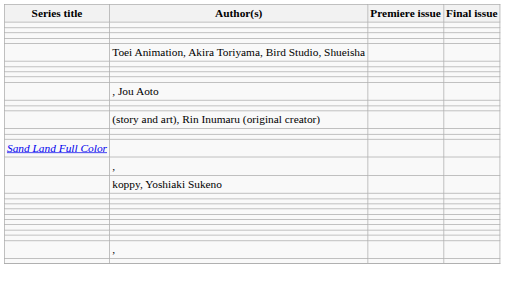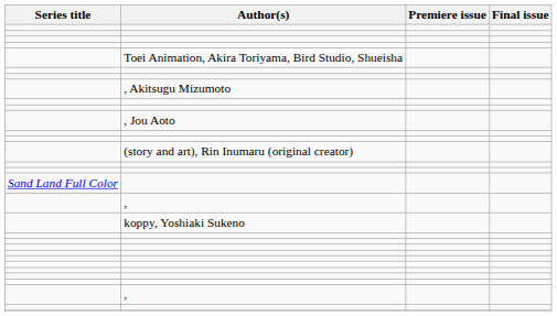 <table class="wikitable sortable">
 <tr>
 <th scope="col">Series title</th>
 <th scope="col">Author(s)</th>
 <th scope="col">Premiere issue</th>
 <th scope="col">Final issue</th>
 </tr>
 <tr>
 <td></td>
 <td></td>
 <td></td>
 <td></td>
 </tr>
 <tr>
 <td></td>
 <td></td>
 <td></td>
 <td></td>
 </tr>
 <tr>
 <td></td>
 <td></td>
 <td></td>
 <td></td>
 </tr>
 <tr>
 <td></td>
 <td></td>
 <td></td>
 <td></td>
 </tr>
 <tr>
 <td></td>
 <td>Toei Animation, Akira Toriyama, Bird Studio, Shueisha</td>
 <td></td>
 <td></td>
 </tr>
 <tr>
 <td></td>
 <td></td>
 <td></td>
 <td></td>
 </tr>
 <tr>
 <td></td>
 <td></td>
+<td></td>
+<td></td>
+</tr>
+<tr>
+<td></td>
+<td>, Akitsugu Mizumoto</td>
 <td></td>
 <td></td>
 </tr>
 <tr>
 <td></td>
 <td></td>
 <td></td>
 <td></td>
 </tr>
 <tr>
 <td></td>
 <td></td>
 <td></td>
 <td></td>
 </tr>
 <tr>
 <td></td>
 <td>, Jou Aoto</td>
 <td></td>
 <td></td>
 </tr>
 <tr>
 <td></td>
 <td></td>
 <td></td>
 <td></td>
 </tr>
 <tr>
 <td></td>
 <td></td>
 <td></td>
 <td></td>
 </tr>
 <tr>
 <td></td>
 <td> (story and art), Rin Inumaru (original creator)</td>
 <td></td>
 <td></td>
 </tr>
 <tr>
 <td></td>
 <td></td>
 <td></td>
 <td></td>
 </tr>
 <tr>
 <td></td>
 <td></td>
 <td></td>
 <td></td>
 </tr>
 <tr>
 <td><em><a href='#'>Sand Land Full Color</a></em></td>
 <td></td>
 <td></td>
 <td></td>
 </tr>
 <tr>
 <td></td>
 <td>, </td>
 <td></td>
 <td></td>
 </tr>
 <tr>
 <td></td>
 <td>koppy, Yoshiaki Sukeno</td>
 <td></td>
 <td></td>
 </tr>
 <tr>
 <td></td>
 <td></td>
 <td></td>
 <td></td>
 </tr>
 <tr>
 <td></td>
 <td></td>
 <td></td>
 <td></td>
 </tr>
 <tr>
 <td></td>
 <td></td>
 <td></td>
 <td></td>
 </tr>
 <tr>
 <td></td>
 <td></td>
 <td></td>
 <td></td>
 </tr>
 <tr>
 <td></td>
 <td></td>
 <td></td>
 <td></td>
 </tr>
 <tr>
 <td></td>
 <td></td>
 <td></td>
 <td></td>
 </tr>
 <tr>
 <td></td>
 <td></td>
 <td></td>
 <td></td>
 </tr>
 <tr>
 <td></td>
 <td></td>
 <td></td>
 <td></td>
 </tr>
 <tr>
 <td></td>
 <td></td>
 <td></td>
 <td></td>
 </tr>
 <tr>
 <td></td>
 <td>, </td>
 <td></td>
 <td></td>
 </tr>
 <tr>
 <td></td>
 <td></td>
 <td></td>
 <td></td>
 </tr>
 <tr>
 </tr>
 </table>
